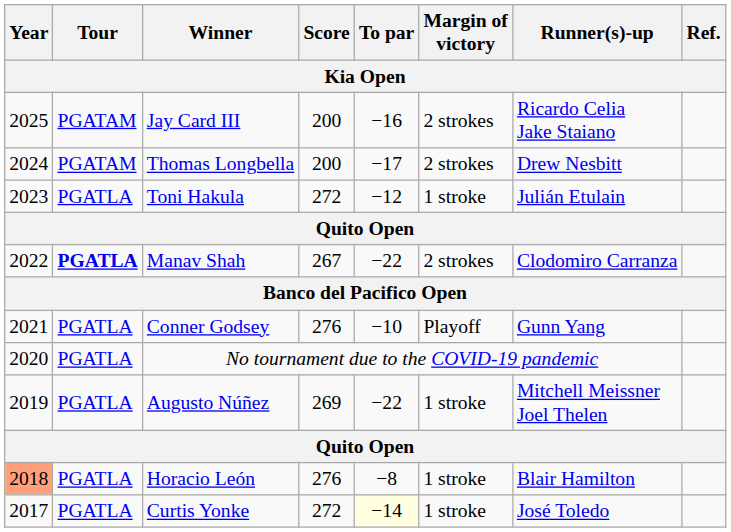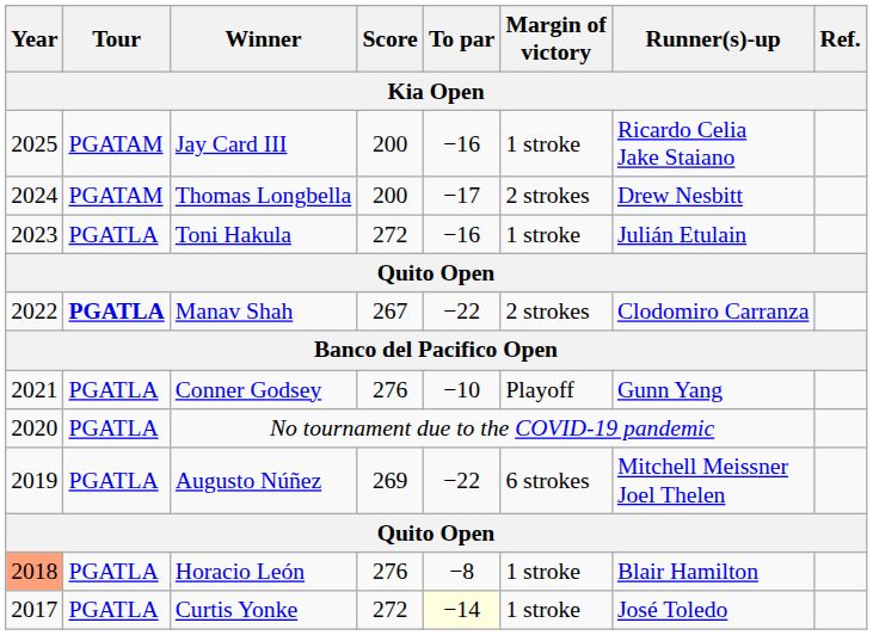 <table class="wikitable" style="font-size:95%">
 <tr>
 <th>Year</th>
 <th>Tour</th>
 <th>Winner</th>
 <th>Score</th>
 <th>To par</th>
 <th>Margin of<br>victory</th>
 <th>Runner(s)-up</th>
 <th>Ref.</th>
 </tr>
 <tr>
 <th colspan=8>Kia Open</th>
 </tr>
 <tr>
 <td>2025</td>
 <td><a href='#'>PGATAM</a></td>
 <td> <a href='#'>Jay Card III</a></td>
 <td align=center>200</td>
 <td align=center>−16</td>
-<td>2 strokes</td>
+<td>1 stroke</td>
 <td> <a href='#'>Ricardo Celia</a><br> <a href='#'>Jake Staiano</a></td>
 <td></td>
 </tr>
 <tr>
 <td>2024</td>
 <td><a href='#'>PGATAM</a></td>
 <td> <a href='#'>Thomas Longbella</a></td>
 <td align=center>200</td>
 <td align=center>−17</td>
 <td>2 strokes</td>
 <td> <a href='#'>Drew Nesbitt</a></td>
 <td></td>
 </tr>
 <tr>
 <td>2023</td>
 <td><a href='#'>PGATLA</a></td>
 <td> <a href='#'>Toni Hakula</a></td>
 <td align=center>272</td>
-<td align=center>−12</td>
+<td align=center>−16</td>
 <td>1 stroke</td>
 <td> <a href='#'>Julián Etulain</a></td>
 <td></td>
 </tr>
 <tr>
 <th colspan=8>Quito Open</th>
 </tr>
 <tr>
 <td>2022</td>
 <td><strong><a href='#'>PGATLA</a></strong></td>
 <td> <a href='#'>Manav Shah</a></td>
 <td align=center>267</td>
 <td align=center>−22</td>
 <td>2 strokes</td>
 <td> <a href='#'>Clodomiro Carranza</a></td>
 <td></td>
 </tr>
 <tr>
 <th colspan=8>Banco del Pacifico Open</th>
 </tr>
 <tr>
 <td>2021</td>
 <td><a href='#'>PGATLA</a></td>
 <td> <a href='#'>Conner Godsey</a></td>
 <td align=center>276</td>
 <td align=center>−10</td>
 <td>Playoff</td>
 <td> <a href='#'>Gunn Yang</a></td>
 <td></td>
 </tr>
 <tr>
 <td>2020</td>
 <td><a href='#'>PGATLA</a></td>
 <td colspan=5 align=center><em>No tournament due to the <a href='#'>COVID-19 pandemic</a></em></td>
 <td></td>
 </tr>
 <tr>
 <td>2019</td>
 <td><a href='#'>PGATLA</a></td>
 <td> <a href='#'>Augusto Núñez</a></td>
 <td align=center>269</td>
 <td align=center>−22</td>
-<td>1 stroke</td>
+<td>6 strokes</td>
 <td> <a href='#'>Mitchell Meissner</a><br> <a href='#'>Joel Thelen</a></td>
 <td></td>
 </tr>
 <tr>
 <th colspan=8>Quito Open</th>
 </tr>
 <tr>
 <td style="background: lightsalmon;">2018</td>
 <td><a href='#'>PGATLA</a></td>
 <td> <a href='#'>Horacio León</a></td>
 <td align=center>276</td>
 <td align=center>−8</td>
 <td>1 stroke</td>
 <td> <a href='#'>Blair Hamilton</a></td>
 <td></td>
 </tr>
 <tr>
 <td>2017</td>
 <td><a href='#'>PGATLA</a></td>
 <td> <a href='#'>Curtis Yonke</a></td>
 <td align=center>272</td>
 <td align=center style="background: lightyellow;">−14</td>
 <td>1 stroke</td>
 <td> <a href='#'>José Toledo</a></td>
 <td></td>
 </tr>
 </table>
